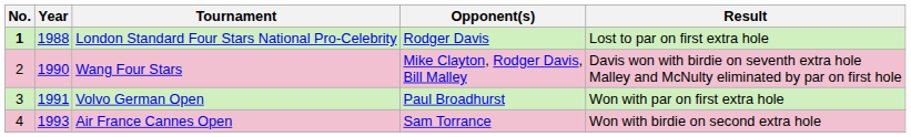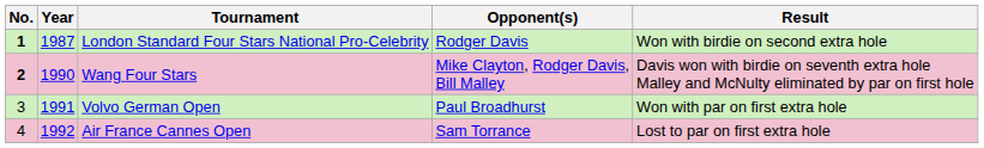 <table class="wikitable" style="font-size:95%;">
 <tr>
 <th>No.</th>
 <th>Year</th>
 <th>Tournament</th>
 <th>Opponent(s)</th>
 <th>Result</th>
 </tr>
 <tr style="background:#D0F0C0;">
 <td align=center><strong>1</strong></td>
-<td><a href='#'>1988</a></td>
+<td><a href='#'>1987</a></td>
 <td><a href='#'>London Standard Four Stars National Pro-Celebrity</a></td>
 <td> <a href='#'>Rodger Davis</a></td>
-<td>Lost to par on first extra hole</td>
+<td>Won with birdie on second extra hole</td>
 </tr>
 <tr style="background:#F2C1D1;">
-<td align=center>2</td>
+<td align=center><strong>2</strong></td>
 <td><a href='#'>1990</a></td>
 <td><a href='#'>Wang Four Stars</a></td>
 <td> <a href='#'>Mike Clayton</a>,  <a href='#'>Rodger Davis</a>,<br> <a href='#'>Bill Malley</a></td>
 <td>Davis won with birdie on seventh extra hole<br>Malley and McNulty eliminated by par on first hole</td>
 </tr>
 <tr style="background:#D0F0C0;">
 <td align=center>3</td>
 <td><a href='#'>1991</a></td>
 <td><a href='#'>Volvo German Open</a></td>
 <td> <a href='#'>Paul Broadhurst</a></td>
 <td>Won with par on first extra hole</td>
 </tr>
 <tr style="background:#F2C1D1;">
 <td align=center>4</td>
-<td><a href='#'>1993</a></td>
+<td><a href='#'>1992</a></td>
 <td><a href='#'>Air France Cannes Open</a></td>
 <td> <a href='#'>Sam Torrance</a></td>
-<td>Won with birdie on second extra hole</td>
+<td>Lost to par on first extra hole</td>
 </tr>
 </table>
